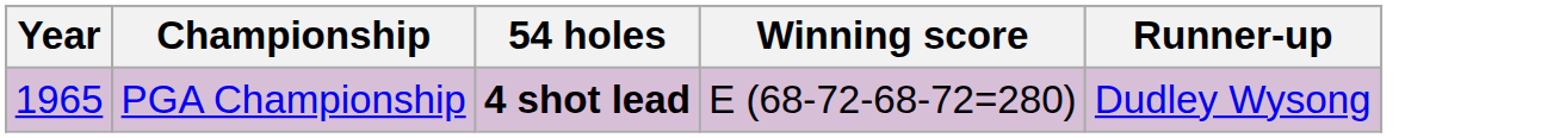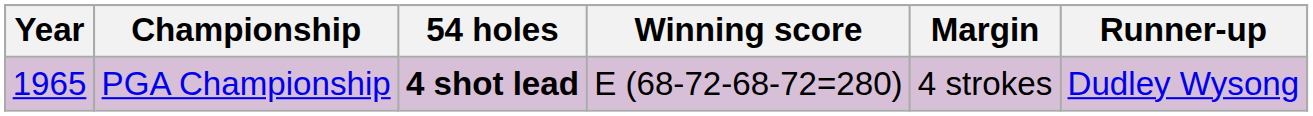 <table class="wikitable">
 <tr>
 <th>Year</th>
 <th>Championship</th>
 <th>54 holes</th>
 <th>Winning score</th>
+<th>Margin</th>
 <th>Runner-up</th>
 </tr>
 <tr style="background:#D8BFD8;">
 <td><a href='#'>1965</a></td>
 <td><a href='#'>PGA Championship</a></td>
 <td><strong>4 shot lead</strong></td>
 <td>E (68-72-68-72=280)</td>
+<td>4 strokes</td>
 <td> <a href='#'>Dudley Wysong</a></td>
 </tr>
 </table>
